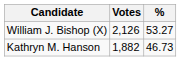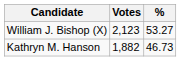 <table class="wikitable">
 <tr>
 <th>Candidate</th>
 <th>Votes</th>
 <th>%</th>
 </tr>
 <tr>
 <td>William J. Bishop (X)</td>
-<td>2,126</td>
+<td>2,123</td>
 <td>53.27</td>
 </tr>
 <tr>
 <td>Kathryn M. Hanson</td>
 <td>1,882</td>
 <td>46.73</td>
 </tr>
 </table>
